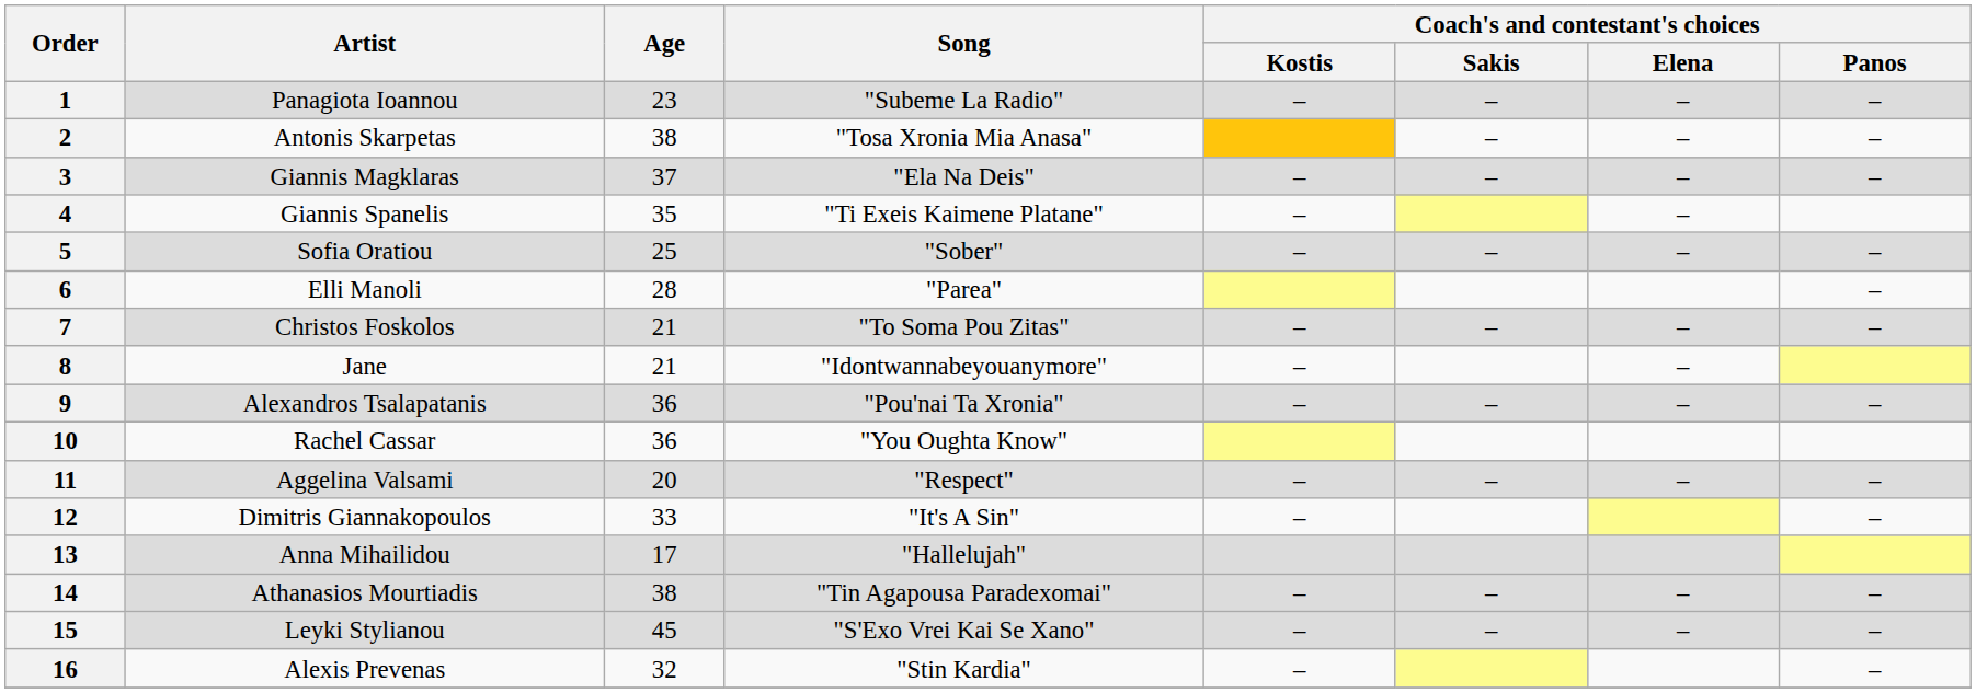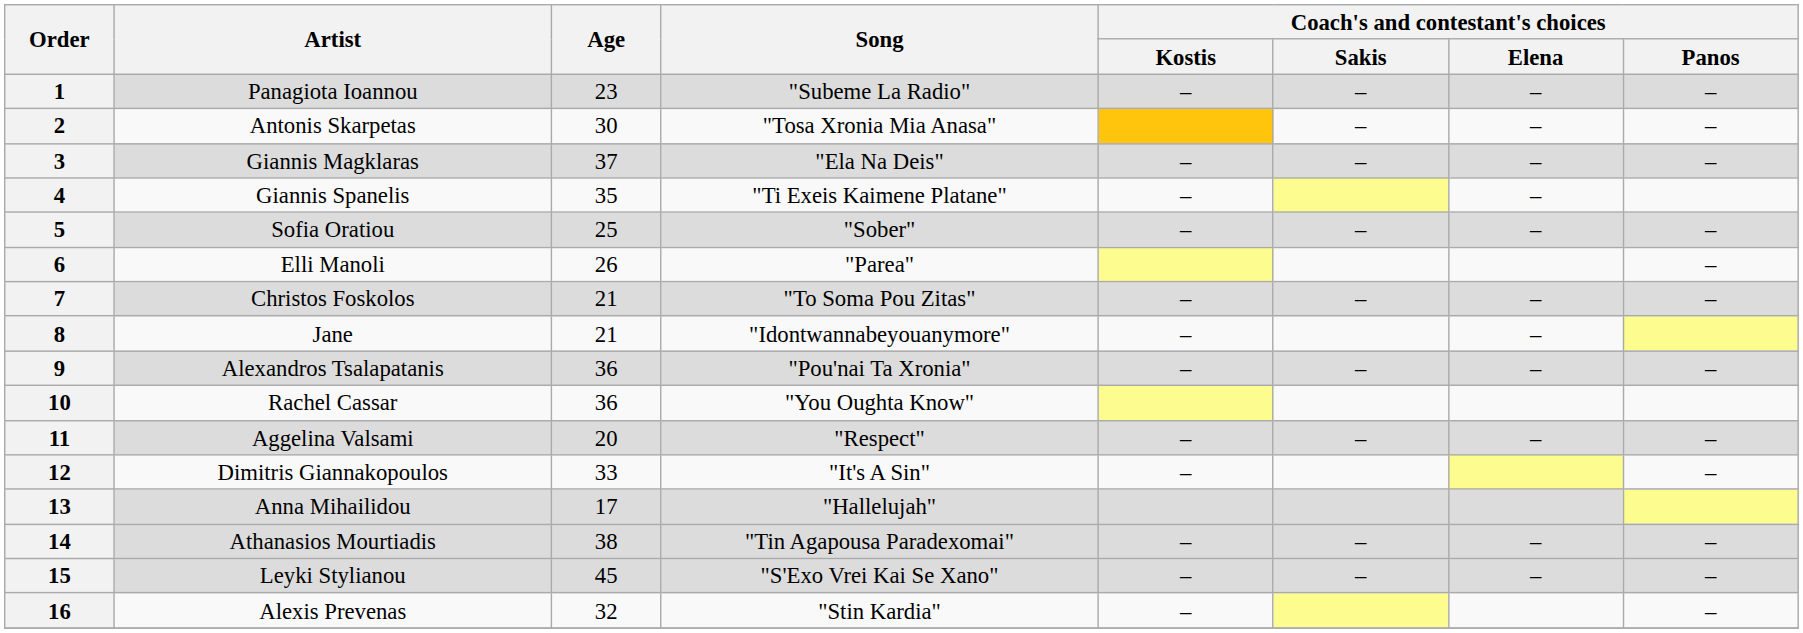 <table class="wikitable" style="text-align:center; line-height:17px; width:100%;">
 <tr>
 <th scope="col" rowspan="2" width="05%">Order</th>
 <th scope="col" rowspan="2" width="20%">Artist</th>
 <th scope="col" rowspan="2" width="05%">Age</th>
 <th scope="col" rowspan="2" width="20%">Song</th>
 <th scope="col" colspan="4" width="32%">Coach's and contestant's choices</th>
 </tr>
 <tr>
 <th width="08%">Kostis</th>
 <th width="08%">Sakis</th>
 <th width="08%">Elena</th>
 <th width="08%">Panos</th>
 </tr>
 <tr style="background: #DCDCDC;" |>
 <th>1</th>
 <td>Panagiota Ioannou</td>
 <td>23</td>
 <td>"Subeme La Radio"</td>
 <td>–</td>
 <td>–</td>
 <td>–</td>
 <td>–</td>
 </tr>
 <tr>
 <th>2</th>
 <td>Antonis Skarpetas</td>
-<td>38</td>
+<td>30</td>
 <td>"Tosa Xronia Mia Anasa"</td>
 <td style="background: #FFC50C;"></td>
 <td>–</td>
 <td>–</td>
 <td>–</td>
 </tr>
 <tr style="background: #DCDCDC;" |>
 <th>3</th>
 <td>Giannis Magklaras</td>
 <td>37</td>
 <td>"Ela Na Deis"</td>
 <td>–</td>
 <td>–</td>
 <td>–</td>
 <td>–</td>
 </tr>
 <tr>
 <th>4</th>
 <td>Giannis Spanelis</td>
 <td>35</td>
 <td>"Ti Exeis Kaimene Platane"</td>
 <td>–</td>
 <td style="background: #fdfc8f;"></td>
 <td>–</td>
 <td></td>
 </tr>
 <tr style="background: #DCDCDC;" |>
 <th>5</th>
 <td>Sofia Oratiou</td>
 <td>25</td>
 <td>"Sober"</td>
 <td>–</td>
 <td>–</td>
 <td>–</td>
 <td>–</td>
 </tr>
 <tr>
 <th>6</th>
 <td>Elli Manoli</td>
-<td>28</td>
+<td>26</td>
 <td>"Parea"</td>
 <td style="background: #fdfc8f;"></td>
 <td></td>
 <td></td>
 <td>–</td>
 </tr>
 <tr style="background: #DCDCDC;" |>
 <th>7</th>
 <td>Christos Foskolos</td>
 <td>21</td>
 <td>"To Soma Pou Zitas"</td>
 <td>–</td>
 <td>–</td>
 <td>–</td>
 <td>–</td>
 </tr>
 <tr>
 <th>8</th>
 <td>Jane</td>
 <td>21</td>
 <td>"Idontwannabeyouanymore"</td>
 <td>–</td>
 <td></td>
 <td>–</td>
 <td style="background: #fdfc8f;"></td>
 </tr>
 <tr style="background: #DCDCDC;" |>
 <th>9</th>
 <td>Alexandros Tsalapatanis</td>
 <td>36</td>
 <td>"Pou'nai Ta Xronia"</td>
 <td>–</td>
 <td>–</td>
 <td>–</td>
 <td>–</td>
 </tr>
 <tr>
 <th>10</th>
 <td>Rachel Cassar</td>
 <td>36</td>
 <td>"You Oughta Know"</td>
 <td style="background: #fdfc8f;"></td>
 <td></td>
 <td></td>
 <td></td>
 </tr>
 <tr style="background: #DCDCDC;" |>
 <th>11</th>
 <td>Aggelina Valsami</td>
 <td>20</td>
 <td>"Respect"</td>
 <td>–</td>
 <td>–</td>
 <td>–</td>
 <td>–</td>
 </tr>
 <tr>
 <th>12</th>
 <td>Dimitris Giannakopoulos</td>
 <td>33</td>
 <td>"It's A Sin"</td>
 <td>–</td>
 <td></td>
 <td style="background: #fdfc8f;"></td>
 <td>–</td>
 </tr>
 <tr style="background: #DCDCDC;" |>
 <th>13</th>
 <td>Anna Mihailidou</td>
 <td>17</td>
 <td>"Hallelujah"</td>
 <td></td>
 <td></td>
 <td></td>
 <td style="background: #fdfc8f;"></td>
 </tr>
 <tr style="background: #DCDCDC;" |>
 <th>14</th>
 <td>Athanasios Mourtiadis</td>
 <td>38</td>
 <td>"Tin Agapousa Paradexomai"</td>
 <td>–</td>
 <td>–</td>
 <td>–</td>
 <td>–</td>
 </tr>
 <tr style="background: #DCDCDC;" |>
 <th>15</th>
 <td>Leyki Stylianou</td>
 <td>45</td>
 <td>"S'Exo Vrei Kai Se Xano"</td>
 <td>–</td>
 <td>–</td>
 <td>–</td>
 <td>–</td>
 </tr>
 <tr>
 <th>16</th>
 <td>Alexis Prevenas</td>
 <td>32</td>
 <td>"Stin Kardia"</td>
 <td>–</td>
 <td style="background: #fdfc8f;"></td>
 <td></td>
 <td>–</td>
 </tr>
 <tr>
 </tr>
 </table>
